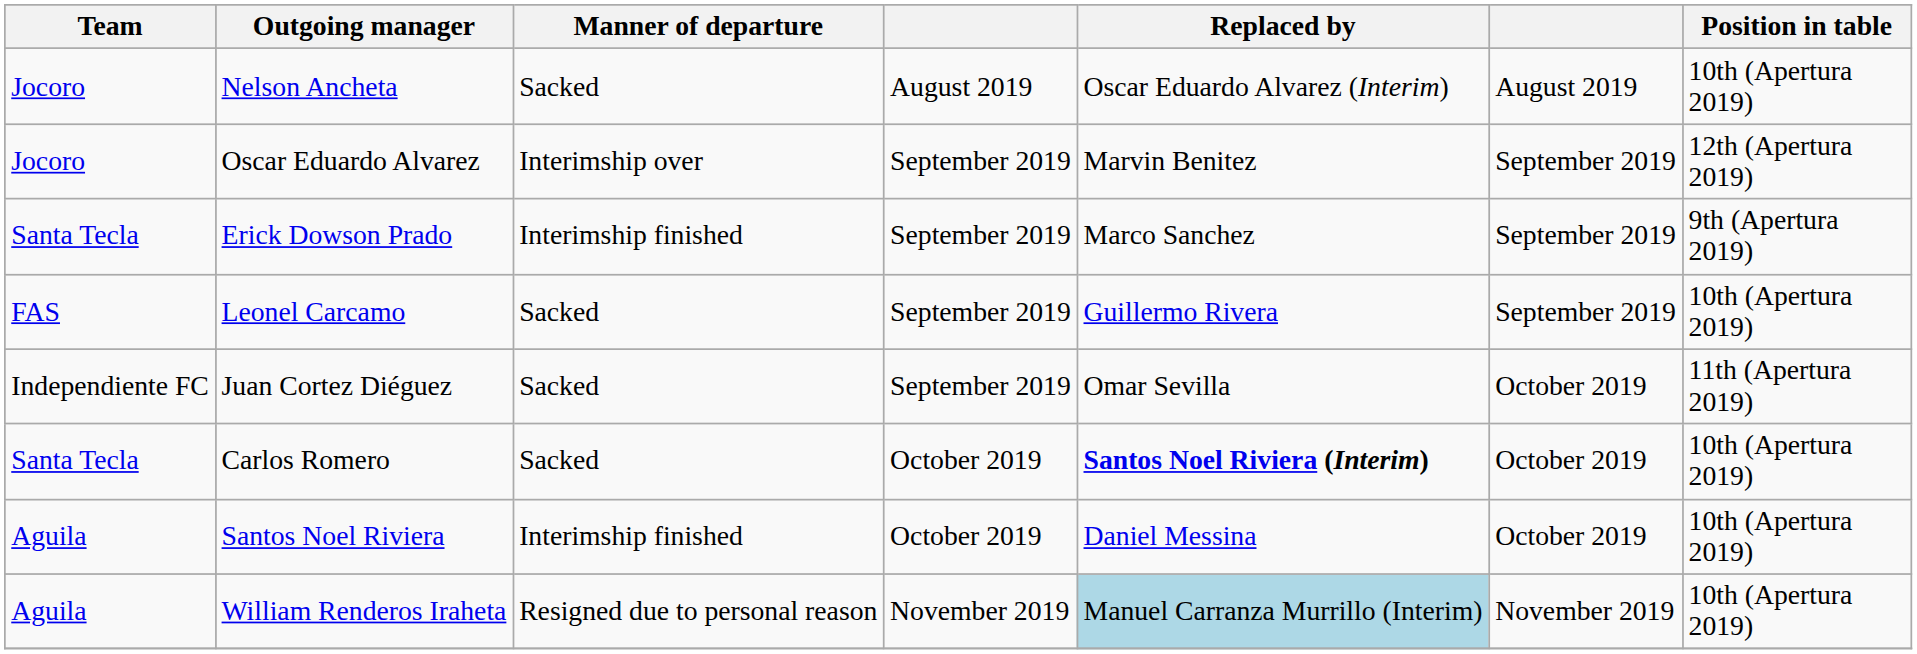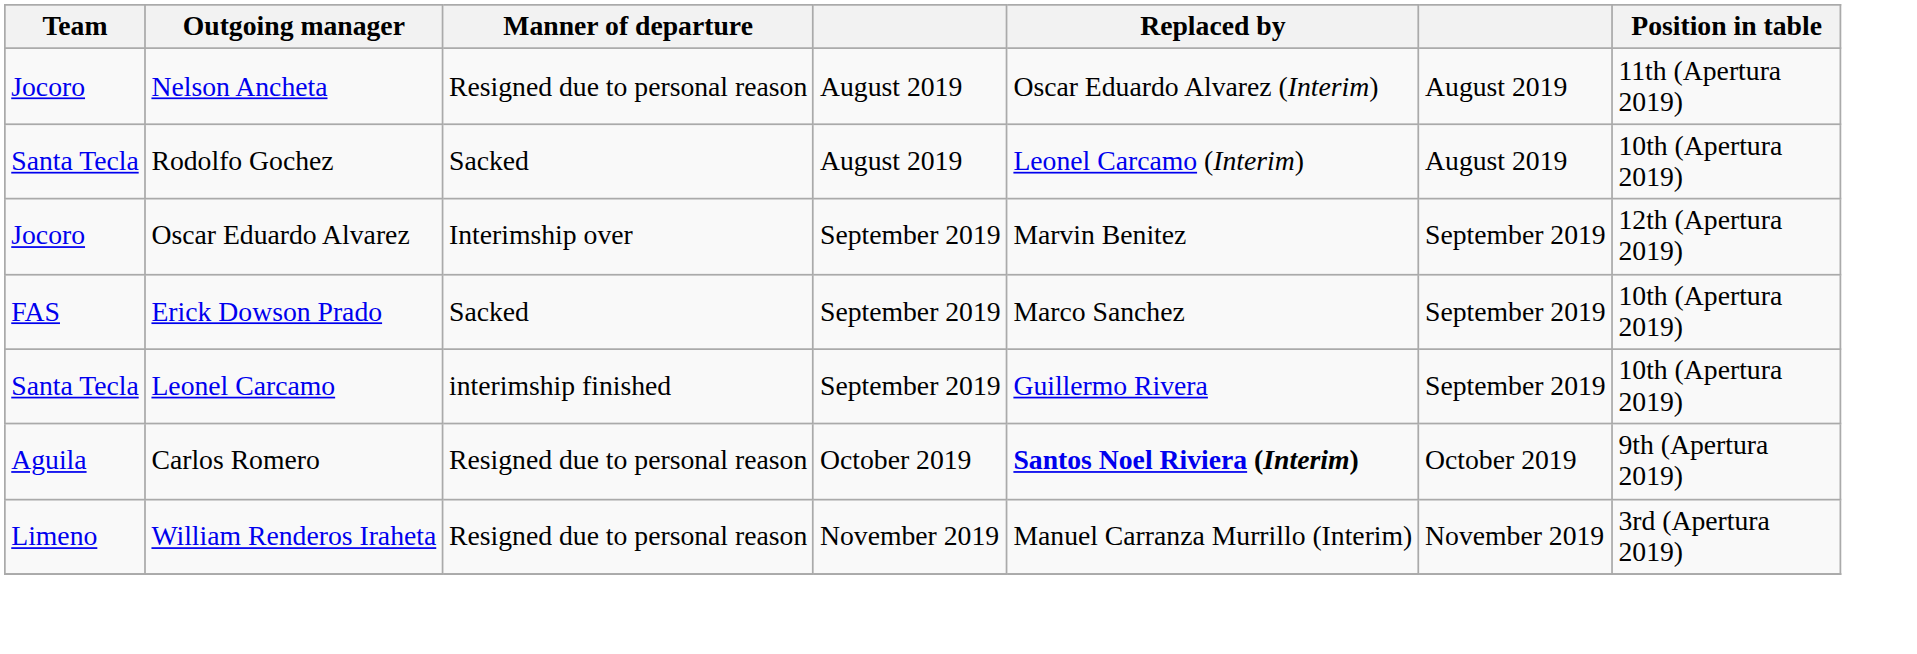 <table class="wikitable">
 <tr>
 <th>Team</th>
 <th>Outgoing manager</th>
 <th>Manner of departure</th>
 <th></th>
 <th>Replaced by</th>
 <th></th>
 <th width=125px>Position in table</th>
 </tr>
 <tr>
 <td><a href='#'>Jocoro</a></td>
 <td> <a href='#'>Nelson Ancheta</a></td>
+<td>Resigned due to personal reason</td>
+<td>August 2019</td>
+<td> Oscar Eduardo Alvarez (<em>Interim</em>)</td>
+<td>August 2019</td>
+<td>11th (Apertura 2019)</td>
+</tr>
+<tr>
+<td><a href='#'>Santa Tecla</a></td>
+<td>  Rodolfo Gochez</td>
 <td>Sacked</td>
 <td>August 2019</td>
-<td> Oscar Eduardo Alvarez (<em>Interim</em>)</td>
+<td> <a href='#'>Leonel Carcamo</a> (<em>Interim</em>)</td>
 <td>August 2019</td>
 <td>10th (Apertura 2019)</td>
 </tr>
 <tr>
 <td><a href='#'>Jocoro</a></td>
 <td> Oscar Eduardo Alvarez</td>
 <td>Interimship over</td>
 <td>September 2019</td>
 <td> Marvin Benitez</td>
 <td>September 2019</td>
 <td>12th (Apertura 2019)</td>
 </tr>
 <tr>
-<td><a href='#'>Santa Tecla</a></td>
+<td><a href='#'>FAS</a></td>
 <td> <a href='#'>Erick Dowson Prado</a></td>
-<td>Interimship finished</td>
+<td>Sacked</td>
 <td>September 2019</td>
 <td> Marco Sanchez</td>
 <td>September 2019</td>
-<td>9th (Apertura 2019)</td>
+<td>10th (Apertura 2019)</td>
 </tr>
 <tr>
-<td><a href='#'>FAS</a></td>
+<td><a href='#'>Santa Tecla</a></td>
 <td> <a href='#'>Leonel Carcamo</a></td>
-<td>Sacked</td>
+<td>interimship finished</td>
 <td>September 2019</td>
 <td> <a href='#'>Guillermo Rivera</a></td>
 <td>September 2019</td>
 <td>10th (Apertura 2019)</td>
 </tr>
 <tr>
-<td>Independiente FC</td>
-<td> Juan Cortez Diéguez</td>
-<td>Sacked</td>
-<td>September 2019</td>
-<td> Omar Sevilla</td>
-<td>October 2019</td>
-<td>11th (Apertura 2019)</td>
-</tr>
-<tr>
-<td><a href='#'>Santa Tecla</a></td>
+<td><a href='#'>Aguila</a></td>
 <td> Carlos Romero</td>
-<td>Sacked</td>
+<td>Resigned due to personal reason</td>
 <td>October 2019</td>
 <td><strong> <a href='#'>Santos Noel Riviera</a> (<em>Interim</em>)</strong></td>
 <td>October 2019</td>
-<td>10th (Apertura 2019)</td>
+<td>9th (Apertura 2019)</td>
 </tr>
 <tr>
-<td><a href='#'>Aguila</a></td>
-<td> <a href='#'>Santos Noel Riviera</a></td>
-<td>Interimship finished</td>
-<td>October 2019</td>
-<td> <a href='#'>Daniel Messina</a></td>
-<td>October 2019</td>
-<td>10th (Apertura 2019)</td>
-</tr>
-<tr>
-<td><a href='#'>Aguila</a></td>
+<td><a href='#'>Limeno</a></td>
 <td> <a href='#'>William Renderos Iraheta</a></td>
 <td>Resigned due to personal reason</td>
 <td>November 2019</td>
-<td style="background: lightblue;"> Manuel Carranza Murrillo (Interim)</td>
+<td> Manuel Carranza Murrillo (Interim)</td>
 <td>November 2019</td>
-<td>10th (Apertura 2019)</td>
+<td>3rd (Apertura 2019)</td>
 </tr>
 <tr>
 </tr>
 </table>
